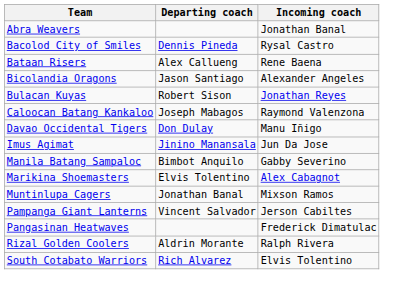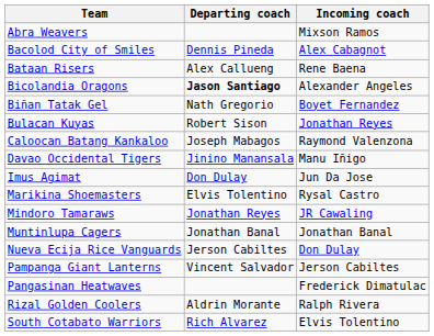 <table class="wikitable">
 <tr>
 <th>Team</th>
 <th>Departing coach</th>
 <th>Incoming coach</th>
 </tr>
 <tr>
 <td><a href='#'>Abra Weavers</a></td>
 <td></td>
-<td>Jonathan Banal</td>
+<td>Mixson Ramos</td>
 </tr>
 <tr>
 <td><a href='#'>Bacolod City of Smiles</a></td>
 <td><a href='#'>Dennis Pineda</a></td>
-<td>Rysal Castro</td>
+<td><a href='#'>Alex Cabagnot</a></td>
 </tr>
 <tr>
 <td><a href='#'>Bataan Risers</a></td>
 <td>Alex Callueng</td>
 <td>Rene Baena</td>
 </tr>
 <tr>
 <td><a href='#'>Bicolandia Oragons</a></td>
-<td>Jason Santiago</td>
+<td><strong>Jason Santiago</strong></td>
 <td>Alexander Angeles</td>
+</tr>
+<tr>
+<td><a href='#'>Biñan Tatak Gel</a></td>
+<td>Nath Gregorio</td>
+<td><a href='#'>Boyet Fernandez</a></td>
 </tr>
 <tr>
 <td><a href='#'>Bulacan Kuyas</a></td>
 <td>Robert Sison</td>
 <td><a href='#'>Jonathan Reyes</a></td>
 </tr>
 <tr>
 <td><a href='#'>Caloocan Batang Kankaloo</a></td>
 <td>Joseph Mabagos</td>
 <td>Raymond Valenzona</td>
 </tr>
 <tr>
 <td><a href='#'>Davao Occidental Tigers</a></td>
-<td><a href='#'>Don Dulay</a></td>
+<td><a href='#'>Jinino Manansala</a></td>
 <td>Manu Iñigo</td>
 </tr>
 <tr>
 <td><a href='#'>Imus Agimat</a></td>
-<td><a href='#'>Jinino Manansala</a></td>
+<td><a href='#'>Don Dulay</a></td>
 <td>Jun Da Jose</td>
-</tr>
-<tr>
-<td><a href='#'>Manila Batang Sampaloc</a></td>
-<td>Bimbot Anquilo</td>
-<td>Gabby Severino</td>
 </tr>
 <tr>
 <td><a href='#'>Marikina Shoemasters</a></td>
 <td>Elvis Tolentino</td>
-<td><a href='#'>Alex Cabagnot</a></td>
+<td>Rysal Castro</td>
+</tr>
+<tr>
+<td><a href='#'>Mindoro Tamaraws</a></td>
+<td><a href='#'>Jonathan Reyes</a></td>
+<td><a href='#'>JR Cawaling</a></td>
 </tr>
 <tr>
 <td><a href='#'>Muntinlupa Cagers</a></td>
 <td>Jonathan Banal</td>
-<td>Mixson Ramos</td>
+<td>Jonathan Banal</td>
+</tr>
+<tr>
+<td><a href='#'>Nueva Ecija Rice Vanguards</a></td>
+<td>Jerson Cabiltes</td>
+<td><a href='#'>Don Dulay</a></td>
 </tr>
 <tr>
 <td><a href='#'>Pampanga Giant Lanterns</a></td>
 <td>Vincent Salvador</td>
 <td>Jerson Cabiltes</td>
 </tr>
 <tr>
 <td><a href='#'>Pangasinan Heatwaves</a></td>
 <td></td>
 <td>Frederick Dimatulac</td>
 </tr>
 <tr>
 <td><a href='#'>Rizal Golden Coolers</a></td>
 <td>Aldrin Morante</td>
 <td>Ralph Rivera</td>
 </tr>
 <tr>
 <td><a href='#'>South Cotabato Warriors</a></td>
 <td><a href='#'>Rich Alvarez</a></td>
 <td>Elvis Tolentino</td>
 </tr>
 </table>
